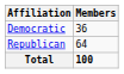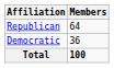 <table class="wikitable">
 <tr>
 <th scope=col>Affiliation</th>
 <th scope=col>Members</th>
 </tr>
 <tr>
+<td><a href='#'>Republican</a></td>
+<td>64</td>
+</tr>
+<tr>
 <td><a href='#'>Democratic</a></td>
 <td>36</td>
-</tr>
-<tr>
-<td><a href='#'>Republican</a></td>
-<td>64</td>
 </tr>
 <tr>
 <th scope=row><strong>Total</strong><br></th>
 <td><strong>100</strong></td>
 </tr>
 </table>
